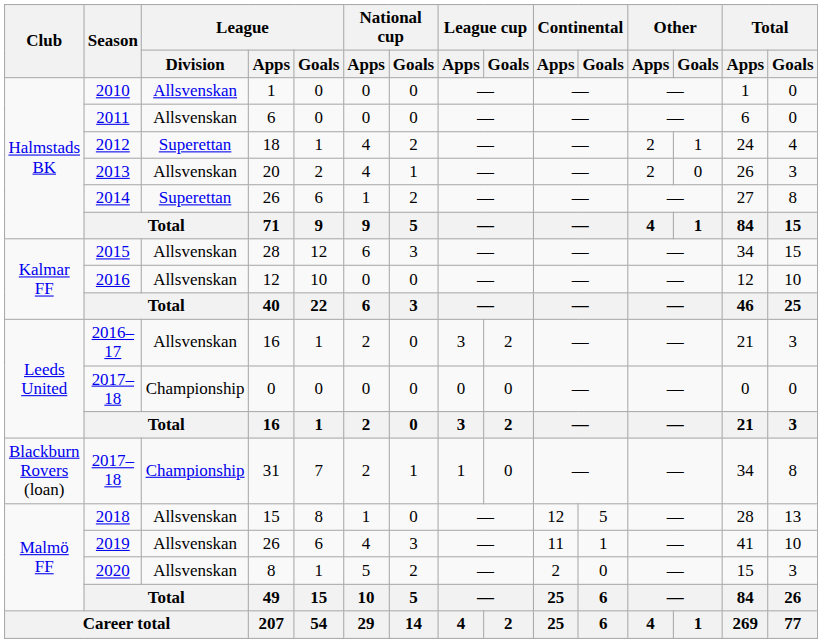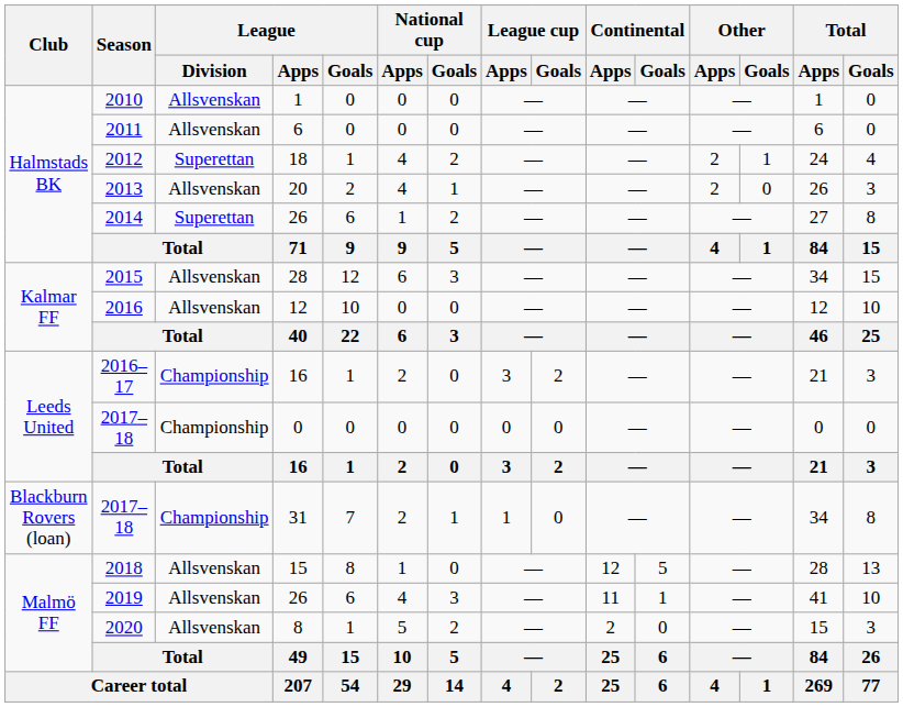 <table class="wikitable" style="text-align: center">
 <tr>
 <th rowspan="2">Club</th>
 <th rowspan="2">Season</th>
 <th colspan="3">League</th>
 <th colspan="2">National cup</th>
 <th colspan="2">League cup</th>
 <th colspan="2">Continental</th>
 <th colspan="2">Other</th>
 <th colspan="2">Total</th>
 </tr>
 <tr>
 <th>Division</th>
 <th>Apps</th>
 <th>Goals</th>
 <th>Apps</th>
 <th>Goals</th>
 <th>Apps</th>
 <th>Goals</th>
 <th>Apps</th>
 <th>Goals</th>
 <th>Apps</th>
 <th>Goals</th>
 <th>Apps</th>
 <th>Goals</th>
 </tr>
 <tr>
 <td rowspan="6"><a href='#'>Halmstads BK</a></td>
 <td><a href='#'>2010</a></td>
 <td><a href='#'>Allsvenskan</a></td>
 <td>1</td>
 <td>0</td>
 <td>0</td>
 <td>0</td>
 <td colspan="2">—</td>
 <td colspan="2">—</td>
 <td colspan="2">—</td>
 <td>1</td>
 <td>0</td>
 </tr>
 <tr>
 <td><a href='#'>2011</a></td>
 <td>Allsvenskan</td>
 <td>6</td>
 <td>0</td>
 <td>0</td>
 <td>0</td>
 <td colspan="2">—</td>
 <td colspan="2">—</td>
 <td colspan="2">—</td>
 <td>6</td>
 <td>0</td>
 </tr>
 <tr>
 <td><a href='#'>2012</a></td>
 <td><a href='#'>Superettan</a></td>
 <td>18</td>
 <td>1</td>
 <td>4</td>
 <td>2</td>
 <td colspan="2">—</td>
 <td colspan="2">—</td>
 <td>2</td>
 <td>1</td>
 <td>24</td>
 <td>4</td>
 </tr>
 <tr>
 <td><a href='#'>2013</a></td>
 <td>Allsvenskan</td>
 <td>20</td>
 <td>2</td>
 <td>4</td>
 <td>1</td>
 <td colspan="2">—</td>
 <td colspan="2">—</td>
 <td>2</td>
 <td>0</td>
 <td>26</td>
 <td>3</td>
 </tr>
 <tr>
 <td><a href='#'>2014</a></td>
 <td><a href='#'>Superettan</a></td>
 <td>26</td>
 <td>6</td>
 <td>1</td>
 <td>2</td>
 <td colspan="2">—</td>
 <td colspan="2">—</td>
 <td colspan="2">—</td>
 <td>27</td>
 <td>8</td>
 </tr>
 <tr>
 <th colspan="2">Total</th>
 <th>71</th>
 <th>9</th>
 <th>9</th>
 <th>5</th>
 <th colspan="2">—</th>
 <th colspan="2">—</th>
 <th>4</th>
 <th>1</th>
 <th>84</th>
 <th>15</th>
 </tr>
 <tr>
 <td rowspan="3"><a href='#'>Kalmar FF</a></td>
 <td><a href='#'>2015</a></td>
 <td>Allsvenskan</td>
 <td>28</td>
 <td>12</td>
 <td>6</td>
 <td>3</td>
 <td colspan="2">—</td>
 <td colspan="2">—</td>
 <td colspan="2">—</td>
 <td>34</td>
 <td>15</td>
 </tr>
 <tr>
 <td><a href='#'>2016</a></td>
 <td>Allsvenskan</td>
 <td>12</td>
 <td>10</td>
 <td>0</td>
 <td>0</td>
 <td colspan="2">—</td>
 <td colspan="2">—</td>
 <td colspan="2">—</td>
 <td>12</td>
 <td>10</td>
 </tr>
 <tr>
 <th colspan="2">Total</th>
 <th>40</th>
 <th>22</th>
 <th>6</th>
 <th>3</th>
 <th colspan="2">—</th>
 <th colspan="2">—</th>
 <th colspan="2">—</th>
 <th>46</th>
 <th>25</th>
 </tr>
 <tr>
 <td rowspan="3"><a href='#'>Leeds United</a></td>
 <td><a href='#'>2016–17</a></td>
-<td>Allsvenskan</td>
+<td><a href='#'>Championship</a></td>
 <td>16</td>
 <td>1</td>
 <td>2</td>
 <td>0</td>
 <td>3</td>
 <td>2</td>
 <td colspan="2">—</td>
 <td colspan="2">—</td>
 <td>21</td>
 <td>3</td>
 </tr>
 <tr>
 <td><a href='#'>2017–18</a></td>
 <td>Championship</td>
 <td>0</td>
 <td>0</td>
 <td>0</td>
 <td>0</td>
 <td>0</td>
 <td>0</td>
 <td colspan="2">—</td>
 <td colspan="2">—</td>
 <td>0</td>
 <td>0</td>
 </tr>
 <tr>
 <th colspan="2">Total</th>
 <th>16</th>
 <th>1</th>
 <th>2</th>
 <th>0</th>
 <th>3</th>
 <th>2</th>
 <th colspan="2">—</th>
 <th colspan="2">—</th>
 <th>21</th>
 <th>3</th>
 </tr>
 <tr>
 <td><a href='#'>Blackburn Rovers</a> (loan)</td>
 <td><a href='#'>2017–18</a></td>
 <td><a href='#'>Championship</a></td>
 <td>31</td>
 <td>7</td>
 <td>2</td>
 <td>1</td>
 <td>1</td>
 <td>0</td>
 <td colspan="2">—</td>
 <td colspan="2">—</td>
 <td>34</td>
 <td>8</td>
 </tr>
 <tr>
 <td rowspan="4"><a href='#'>Malmö FF</a></td>
 <td><a href='#'>2018</a></td>
 <td>Allsvenskan</td>
 <td>15</td>
 <td>8</td>
 <td>1</td>
 <td>0</td>
 <td colspan="2">—</td>
 <td>12</td>
 <td>5</td>
 <td colspan="2">—</td>
 <td>28</td>
 <td>13</td>
 </tr>
 <tr>
 <td><a href='#'>2019</a></td>
 <td>Allsvenskan</td>
 <td>26</td>
 <td>6</td>
 <td>4</td>
 <td>3</td>
 <td colspan="2">—</td>
 <td>11</td>
 <td>1</td>
 <td colspan="2">—</td>
 <td>41</td>
 <td>10</td>
 </tr>
 <tr>
 <td><a href='#'>2020</a></td>
 <td>Allsvenskan</td>
 <td>8</td>
 <td>1</td>
 <td>5</td>
 <td>2</td>
 <td colspan="2">—</td>
 <td>2</td>
 <td>0</td>
 <td colspan="2">—</td>
 <td>15</td>
 <td>3</td>
 </tr>
 <tr>
 <th colspan="2">Total</th>
 <th>49</th>
 <th>15</th>
 <th>10</th>
 <th>5</th>
 <th colspan="2">—</th>
 <th>25</th>
 <th>6</th>
 <th colspan="2">—</th>
 <th>84</th>
 <th>26</th>
 </tr>
 <tr>
 <th colspan="3">Career total</th>
 <th>207</th>
 <th>54</th>
 <th>29</th>
 <th>14</th>
 <th>4</th>
 <th>2</th>
 <th>25</th>
 <th>6</th>
 <th>4</th>
 <th>1</th>
 <th>269</th>
 <th>77</th>
 </tr>
 </table>
